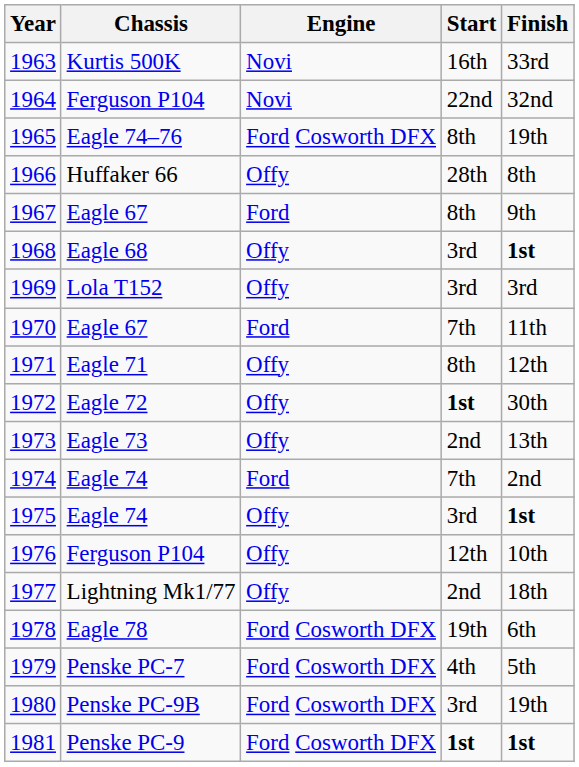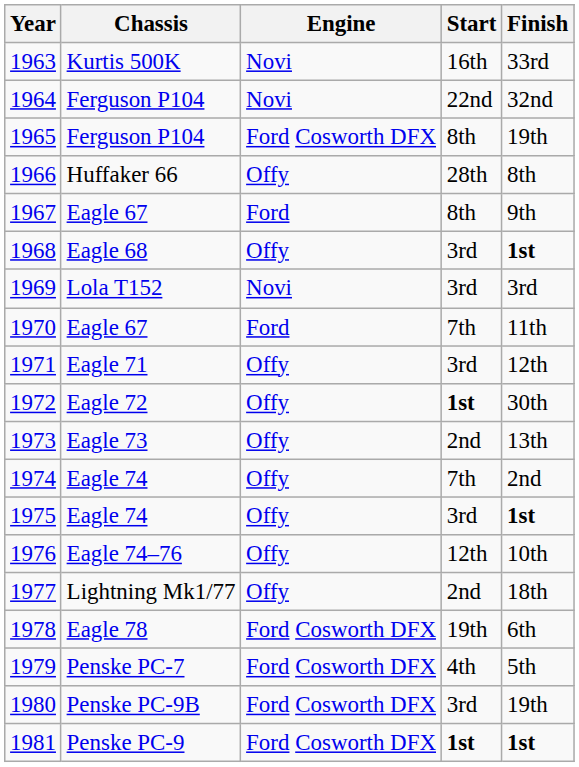 <table class="wikitable" style="font-size: 95%;">
 <tr>
 <th>Year</th>
 <th>Chassis</th>
 <th>Engine</th>
 <th>Start</th>
 <th>Finish</th>
 </tr>
 <tr>
 <td><a href='#'>1963</a></td>
 <td><a href='#'>Kurtis 500K</a></td>
 <td><a href='#'>Novi</a></td>
 <td>16th</td>
 <td>33rd</td>
 </tr>
 <tr>
 <td><a href='#'>1964</a></td>
 <td><a href='#'>Ferguson P104</a></td>
 <td><a href='#'>Novi</a></td>
 <td>22nd</td>
 <td>32nd</td>
 </tr>
 <tr>
 <td><a href='#'>1965</a></td>
-<td><a href='#'>Eagle 74–76</a></td>
+<td><a href='#'>Ferguson P104</a></td>
 <td><a href='#'>Ford</a> <a href='#'>Cosworth DFX</a></td>
 <td>8th</td>
 <td>19th</td>
 </tr>
 <tr>
 <td><a href='#'>1966</a></td>
 <td>Huffaker 66</td>
 <td><a href='#'>Offy</a></td>
 <td>28th</td>
 <td>8th</td>
 </tr>
 <tr>
 <td><a href='#'>1967</a></td>
 <td><a href='#'>Eagle 67</a></td>
 <td><a href='#'>Ford</a></td>
 <td>8th</td>
 <td>9th</td>
 </tr>
 <tr>
 <td><a href='#'>1968</a></td>
 <td><a href='#'>Eagle 68</a></td>
 <td><a href='#'>Offy</a></td>
 <td>3rd</td>
 <td><strong>1st</strong></td>
 </tr>
 <tr>
 <td><a href='#'>1969</a></td>
 <td><a href='#'>Lola T152</a></td>
-<td><a href='#'>Offy</a></td>
+<td><a href='#'>Novi</a></td>
 <td>3rd</td>
 <td>3rd</td>
 </tr>
 <tr>
 <td><a href='#'>1970</a></td>
 <td><a href='#'>Eagle 67</a></td>
 <td><a href='#'>Ford</a></td>
 <td>7th</td>
 <td>11th</td>
 </tr>
 <tr>
 <td><a href='#'>1971</a></td>
 <td><a href='#'>Eagle 71</a></td>
 <td><a href='#'>Offy</a></td>
-<td>8th</td>
+<td>3rd</td>
 <td>12th</td>
 </tr>
 <tr>
 <td><a href='#'>1972</a></td>
 <td><a href='#'>Eagle 72</a></td>
 <td><a href='#'>Offy</a></td>
 <td><strong>1st</strong></td>
 <td>30th</td>
 </tr>
 <tr>
 <td><a href='#'>1973</a></td>
 <td><a href='#'>Eagle 73</a></td>
 <td><a href='#'>Offy</a></td>
 <td>2nd</td>
 <td>13th</td>
 </tr>
 <tr>
 <td><a href='#'>1974</a></td>
 <td><a href='#'>Eagle 74</a></td>
-<td><a href='#'>Ford</a></td>
+<td><a href='#'>Offy</a></td>
 <td>7th</td>
 <td>2nd</td>
 </tr>
 <tr>
 <td><a href='#'>1975</a></td>
 <td><a href='#'>Eagle 74</a></td>
 <td><a href='#'>Offy</a></td>
 <td>3rd</td>
 <td><strong>1st</strong></td>
 </tr>
 <tr>
 <td><a href='#'>1976</a></td>
-<td><a href='#'>Ferguson P104</a></td>
+<td><a href='#'>Eagle 74–76</a></td>
 <td><a href='#'>Offy</a></td>
 <td>12th</td>
 <td>10th</td>
 </tr>
 <tr>
 <td><a href='#'>1977</a></td>
 <td>Lightning Mk1/77</td>
 <td><a href='#'>Offy</a></td>
 <td>2nd</td>
 <td>18th</td>
 </tr>
 <tr>
 <td><a href='#'>1978</a></td>
 <td><a href='#'>Eagle 78</a></td>
 <td><a href='#'>Ford</a> <a href='#'>Cosworth DFX</a></td>
 <td>19th</td>
 <td>6th</td>
 </tr>
 <tr>
 <td><a href='#'>1979</a></td>
 <td><a href='#'>Penske PC-7</a></td>
 <td><a href='#'>Ford</a> <a href='#'>Cosworth DFX</a></td>
 <td>4th</td>
 <td>5th</td>
 </tr>
 <tr>
 <td><a href='#'>1980</a></td>
 <td><a href='#'>Penske PC-9B</a></td>
 <td><a href='#'>Ford</a> <a href='#'>Cosworth DFX</a></td>
 <td>3rd</td>
 <td>19th</td>
 </tr>
 <tr>
 <td><a href='#'>1981</a></td>
 <td><a href='#'>Penske PC-9</a></td>
 <td><a href='#'>Ford</a> <a href='#'>Cosworth DFX</a></td>
 <td><strong>1st</strong></td>
 <td><strong>1st</strong></td>
 </tr>
 </table>
